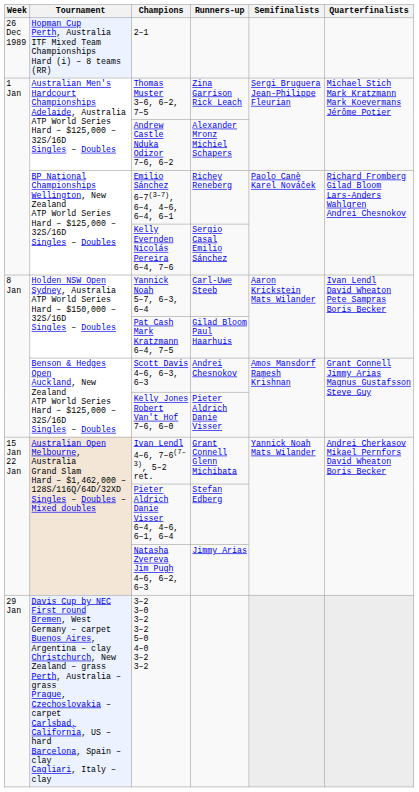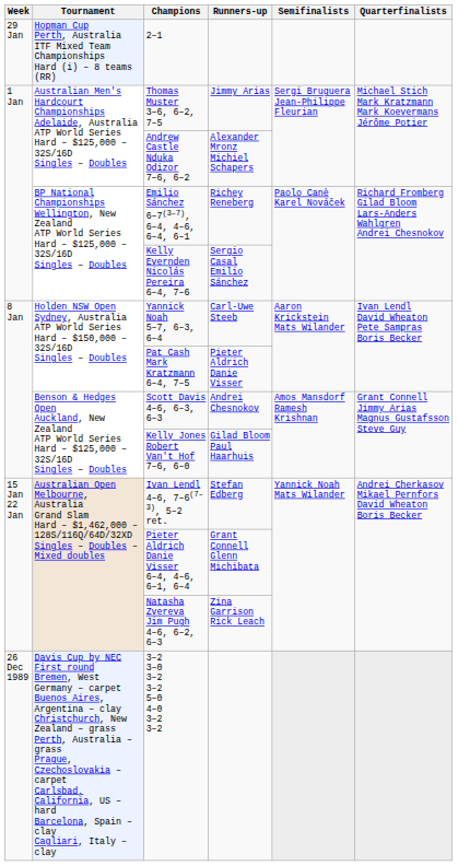 <table class=wikitable style=font-size:95%>
 <tr>
 <th style="width:48px;">Week</th>
 <th style="width:250px;">Tournament</th>
 <th style="width:200px;">Champions</th>
 <th style="width:200px;">Runners-up</th>
 <th style="width:190px;">Semifinalists</th>
 <th style="width:190px;">Quarterfinalists</th>
 </tr>
 <tr valign=top>
-<td>26 Dec 1989</td>
+<td>29 Jan</td>
 <td style="background:#ECF2FF;"><a href='#'>Hopman Cup</a><br> <a href='#'>Perth</a>, Australia<br>ITF Mixed Team Championships<br> Hard (i) – 8 teams (RR)</td>
 <td><br>2–1</td>
 <td></td>
 <td><br></td>
 <td><br><br><br></td>
 </tr>
 <tr valign=top>
 <td rowspan=4>1 Jan</td>
 <td style="background:#FFF;" rowspan=2><a href='#'>Australian Men's Hardcourt Championships</a> <br> <a href='#'>Adelaide</a>, Australia <br> ATP World Series <br> Hard – $125,000 – 32S/16D <br> <a href='#'>Singles</a> – <a href='#'>Doubles</a></td>
 <td> <a href='#'>Thomas Muster</a> <br> 3–6, 6–2, 7–5</td>
-<td> <a href='#'>Zina Garrison</a> <br>  <a href='#'>Rick Leach</a></td>
+<td> <a href='#'>Jimmy Arias</a></td>
 <td rowspan=2> <a href='#'>Sergi Bruguera</a> <br>  <a href='#'>Jean-Philippe Fleurian</a></td>
 <td rowspan=2> <a href='#'>Michael Stich</a> <br>  <a href='#'>Mark Kratzmann</a> <br>  <a href='#'>Mark Koevermans</a> <br>  <a href='#'>Jérôme Potier</a></td>
 </tr>
 <tr valign=top>
 <td> <a href='#'>Andrew Castle</a> <br>  <a href='#'>Nduka Odizor</a> <br> 7–6, 6–2</td>
 <td> <a href='#'>Alexander Mronz</a> <br>  <a href='#'>Michiel Schapers</a></td>
 </tr>
 <tr valign=top>
 <td style="background:#FFF;" rowspan=2><a href='#'>BP National Championships</a> <br> <a href='#'>Wellington</a>, New Zealand <br> ATP World Series <br> Hard – $125,000 – 32S/16D <br> <a href='#'>Singles</a> – <a href='#'>Doubles</a></td>
 <td> <a href='#'>Emilio Sánchez</a> <br> 6–7<sup>(3–7)</sup>, 6–4, 4–6, 6–4, 6–1</td>
 <td> <a href='#'>Richey Reneberg</a></td>
 <td rowspan=2> <a href='#'>Paolo Canè</a> <br>  <a href='#'>Karel Nováček</a></td>
 <td rowspan=2> <a href='#'>Richard Fromberg</a> <br>  <a href='#'>Gilad Bloom</a> <br>  <a href='#'>Lars-Anders Wahlgren</a> <br>  <a href='#'>Andrei Chesnokov</a></td>
 </tr>
 <tr valign=top>
 <td> <a href='#'>Kelly Evernden</a> <br>  <a href='#'>Nicolás Pereira</a> <br> 6–4, 7–6</td>
 <td> <a href='#'>Sergio Casal</a> <br>  <a href='#'>Emilio Sánchez</a></td>
 </tr>
 <tr valign=top>
 <td rowspan=4>8 Jan</td>
 <td style="background:#FFF;" rowspan=2><a href='#'>Holden NSW Open</a> <br> <a href='#'>Sydney</a>, Australia <br> ATP World Series <br> Hard – $150,000 – 32S/16D <br> <a href='#'>Singles</a> – <a href='#'>Doubles</a></td>
 <td> <a href='#'>Yannick Noah</a> <br> 5–7, 6–3, 6–4</td>
 <td> <a href='#'>Carl-Uwe Steeb</a></td>
 <td rowspan=2> <a href='#'>Aaron Krickstein</a> <br>  <a href='#'>Mats Wilander</a></td>
 <td rowspan=2> <a href='#'>Ivan Lendl</a> <br>  <a href='#'>David Wheaton</a> <br>  <a href='#'>Pete Sampras</a> <br>  <a href='#'>Boris Becker</a></td>
 </tr>
 <tr valign=top>
 <td> <a href='#'>Pat Cash</a> <br>  <a href='#'>Mark Kratzmann</a> <br> 6–4, 7–5</td>
-<td> <a href='#'>Gilad Bloom</a> <br>  <a href='#'>Paul Haarhuis</a></td>
+<td> <a href='#'>Pieter Aldrich</a> <br>  <a href='#'>Danie Visser</a></td>
 </tr>
 <tr valign=top>
 <td style="background:#FFF;" rowspan=2><a href='#'>Benson & Hedges Open</a> <br> <a href='#'>Auckland</a>, New Zealand <br> ATP World Series <br> Hard – $125,000 – 32S/16D <br> <a href='#'>Singles</a> – <a href='#'>Doubles</a></td>
 <td> <a href='#'>Scott Davis</a> <br> 4–6, 6–3, 6–3</td>
 <td> <a href='#'>Andrei Chesnokov</a></td>
 <td rowspan=2> <a href='#'>Amos Mansdorf</a> <br>  <a href='#'>Ramesh Krishnan</a></td>
 <td rowspan=2> <a href='#'>Grant Connell</a> <br>  <a href='#'>Jimmy Arias</a> <br>  <a href='#'>Magnus Gustafsson</a> <br>  <a href='#'>Steve Guy</a></td>
 </tr>
 <tr valign=top>
 <td> <a href='#'>Kelly Jones</a> <br>  <a href='#'>Robert Van't Hof</a> <br> 7–6, 6–0</td>
-<td> <a href='#'>Pieter Aldrich</a> <br>  <a href='#'>Danie Visser</a></td>
+<td> <a href='#'>Gilad Bloom</a> <br>  <a href='#'>Paul Haarhuis</a></td>
 </tr>
 <tr valign=top>
 <td rowspan=3>15 Jan <br> 22 Jan</td>
 <td style="background:#F3E6D7;" rowspan=3><a href='#'>Australian Open</a> <br> <a href='#'>Melbourne</a>, Australia <br> Grand Slam <br> Hard – $1,462,000 – 128S/116Q/64D/32XD <br> <a href='#'>Singles</a> – <a href='#'>Doubles</a> – <a href='#'>Mixed doubles</a></td>
 <td> <a href='#'>Ivan Lendl</a> <br> 4–6, 7–6<sup>(7–3)</sup>, 5–2 ret.</td>
-<td> <a href='#'>Grant Connell</a> <br>  <a href='#'>Glenn Michibata</a></td>
+<td> <a href='#'>Stefan Edberg</a></td>
 <td rowspan=3> <a href='#'>Yannick Noah</a> <br>  <a href='#'>Mats Wilander</a></td>
 <td rowspan=3> <a href='#'>Andrei Cherkasov</a> <br>  <a href='#'>Mikael Pernfors</a> <br>  <a href='#'>David Wheaton</a> <br>  <a href='#'>Boris Becker</a></td>
 </tr>
 <tr valign=top>
 <td> <a href='#'>Pieter Aldrich</a> <br>  <a href='#'>Danie Visser</a> <br> 6–4, 4–6, 6–1, 6–4</td>
-<td> <a href='#'>Stefan Edberg</a></td>
+<td> <a href='#'>Grant Connell</a> <br>  <a href='#'>Glenn Michibata</a></td>
 </tr>
 <tr valign=top>
 <td> <a href='#'>Natasha Zvereva</a> <br>  <a href='#'>Jim Pugh</a> <br> 4–6, 6–2, 6–3</td>
-<td> <a href='#'>Jimmy Arias</a></td>
+<td> <a href='#'>Zina Garrison</a> <br>  <a href='#'>Rick Leach</a></td>
 </tr>
 <tr valign=top>
-<td>29 Jan</td>
+<td>26 Dec 1989</td>
 <td style="background:#ECF2FF;"><a href='#'>Davis Cup by NEC First round</a> <br> <a href='#'>Bremen</a>, West Germany – carpet <br> <a href='#'>Buenos Aires</a>, Argentina – clay <br>  <a href='#'>Christchurch</a>, New Zealand – grass <br>  <a href='#'>Perth</a>, Australia – grass <br> <a href='#'>Prague</a>, <a href='#'>Czechoslovakia</a> – carpet <br>  <a href='#'>Carlsbad, California</a>, US – hard <br>  <a href='#'>Barcelona</a>, Spain – clay <br> <a href='#'>Cagliari</a>, Italy – clay</td>
 <td> 3–2<br> 3–0<br> 3–2<br> 3–2<br> 5–0<br> 4–0<br> 3–2<br> 3–2</td>
 <td><br><br><br><br><br><br><br></td>
 <td style="background:#ededed;"></td>
 <td style="background:#ededed;"></td>
 </tr>
 </table>
